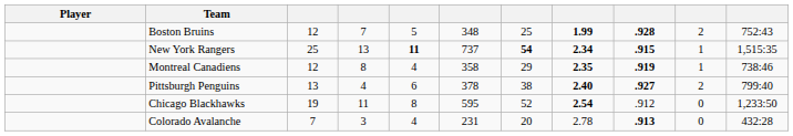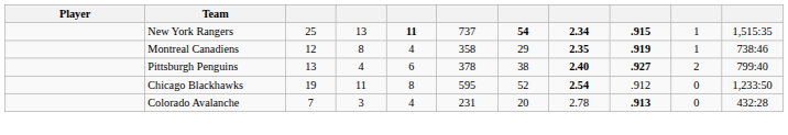 <table style="padding:3px; border-spacing:0; text-align:center;" class="wikitable sortable">
 <tr>
 <th style="width:12em">Player</th>
 <th style="width:12em">Team</th>
 <th style="width:4em"></th>
 <th style="width:4em"></th>
 <th style="width:4em"></th>
 <th style="width:5em"></th>
 <th style="width:4em"></th>
 <th style="width:5em"></th>
 <th style="width:5em"></th>
 <th style="width:4em"></th>
 <th style="width:5em"></th>
-</tr>
-<tr>
-<td align=left></td>
-<td align=left>Boston Bruins</td>
-<td>12</td>
-<td>7</td>
-<td>5</td>
-<td>348</td>
-<td>25</td>
-<td><strong>1.99</strong></td>
-<td><strong>.928</strong></td>
-<td>2</td>
-<td>752:43</td>
 </tr>
 <tr>
 <td align=left></td>
 <td align=left>New York Rangers</td>
 <td>25</td>
 <td>13</td>
 <td><strong>11</strong></td>
 <td>737</td>
 <td><strong>54</strong></td>
 <td><strong>2.34</strong></td>
 <td><strong>.915</strong></td>
 <td>1</td>
 <td>1,515:35</td>
 </tr>
 <tr>
 <td align=left></td>
 <td align=left>Montreal Canadiens</td>
 <td>12</td>
 <td>8</td>
 <td>4</td>
 <td>358</td>
 <td>29</td>
 <td><strong>2.35</strong></td>
 <td><strong>.919</strong></td>
 <td>1</td>
 <td>738:46</td>
 </tr>
 <tr>
 <td align=left></td>
 <td align=left>Pittsburgh Penguins</td>
 <td>13</td>
 <td>4</td>
 <td>6</td>
 <td>378</td>
 <td>38</td>
 <td><strong>2.40</strong></td>
 <td><strong>.927</strong></td>
 <td>2</td>
 <td>799:40</td>
 </tr>
 <tr>
 <td align=left></td>
 <td align=left>Chicago Blackhawks</td>
 <td>19</td>
 <td>11</td>
 <td>8</td>
 <td>595</td>
 <td>52</td>
 <td><strong>2.54</strong></td>
 <td>.912</td>
 <td>0</td>
 <td>1,233:50</td>
 </tr>
 <tr>
 <td align=left></td>
 <td align=left>Colorado Avalanche</td>
 <td>7</td>
 <td>3</td>
 <td>4</td>
 <td>231</td>
 <td>20</td>
 <td>2.78</td>
 <td><strong>.913</strong></td>
 <td>0</td>
 <td>432:28</td>
 </tr>
 </table>
